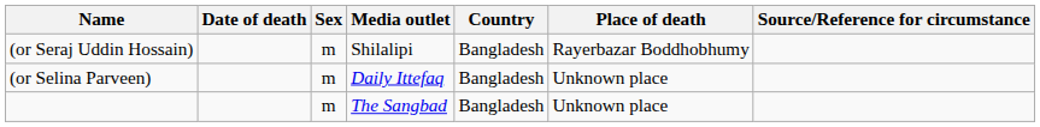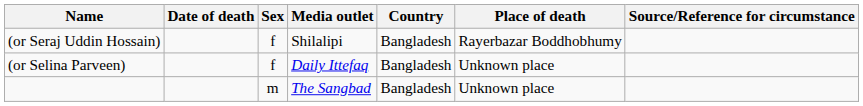 <table class="wikitable sortable zebra hintergrundfarbe5">
 <tr class="hintergrundfarbe8">
 <th>Name</th>
 <th>Date of death</th>
 <th>Sex</th>
 <th>Media outlet</th>
 <th>Country</th>
 <th>Place of death</th>
 <th>Source/Reference for circumstance</th>
 </tr>
 <tr>
 <td> (or Seraj Uddin Hossain)</td>
 <td style="text-align:right"></td>
-<td style="text-align:center">m</td>
+<td style="text-align:center">f</td>
 <td>Shilalipi</td>
 <td>Bangladesh</td>
 <td>Rayerbazar Boddhobhumy</td>
 <td></td>
 </tr>
 <tr>
 <td> (or Selina Parveen)</td>
 <td style="text-align:right"></td>
-<td style="text-align:center">m</td>
+<td style="text-align:center">f</td>
 <td><em><a href='#'>Daily Ittefaq</a></em></td>
 <td>Bangladesh</td>
 <td>Unknown place</td>
 <td></td>
 </tr>
 <tr>
 <td></td>
 <td style="text-align:right"></td>
 <td style="text-align:center">m</td>
 <td><em><a href='#'>The Sangbad</a></em></td>
 <td>Bangladesh</td>
 <td>Unknown place</td>
 <td></td>
 </tr>
 </table>
